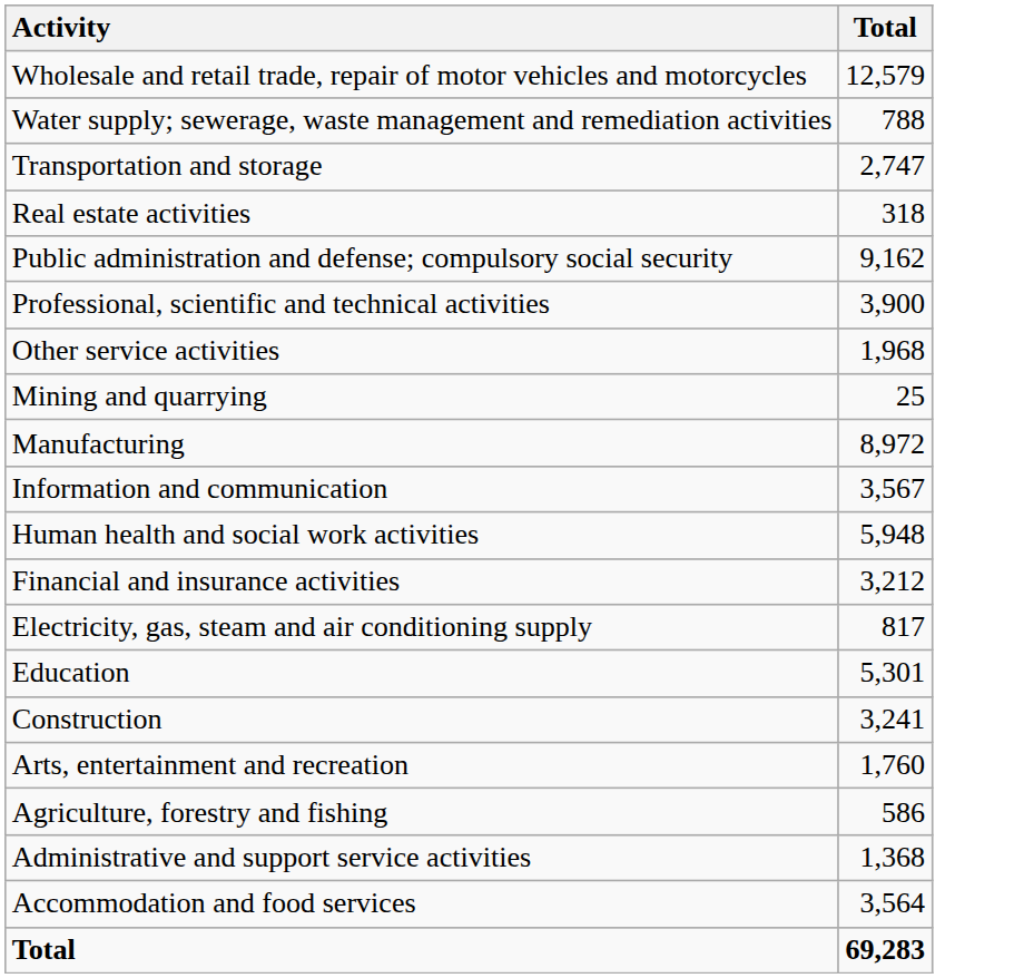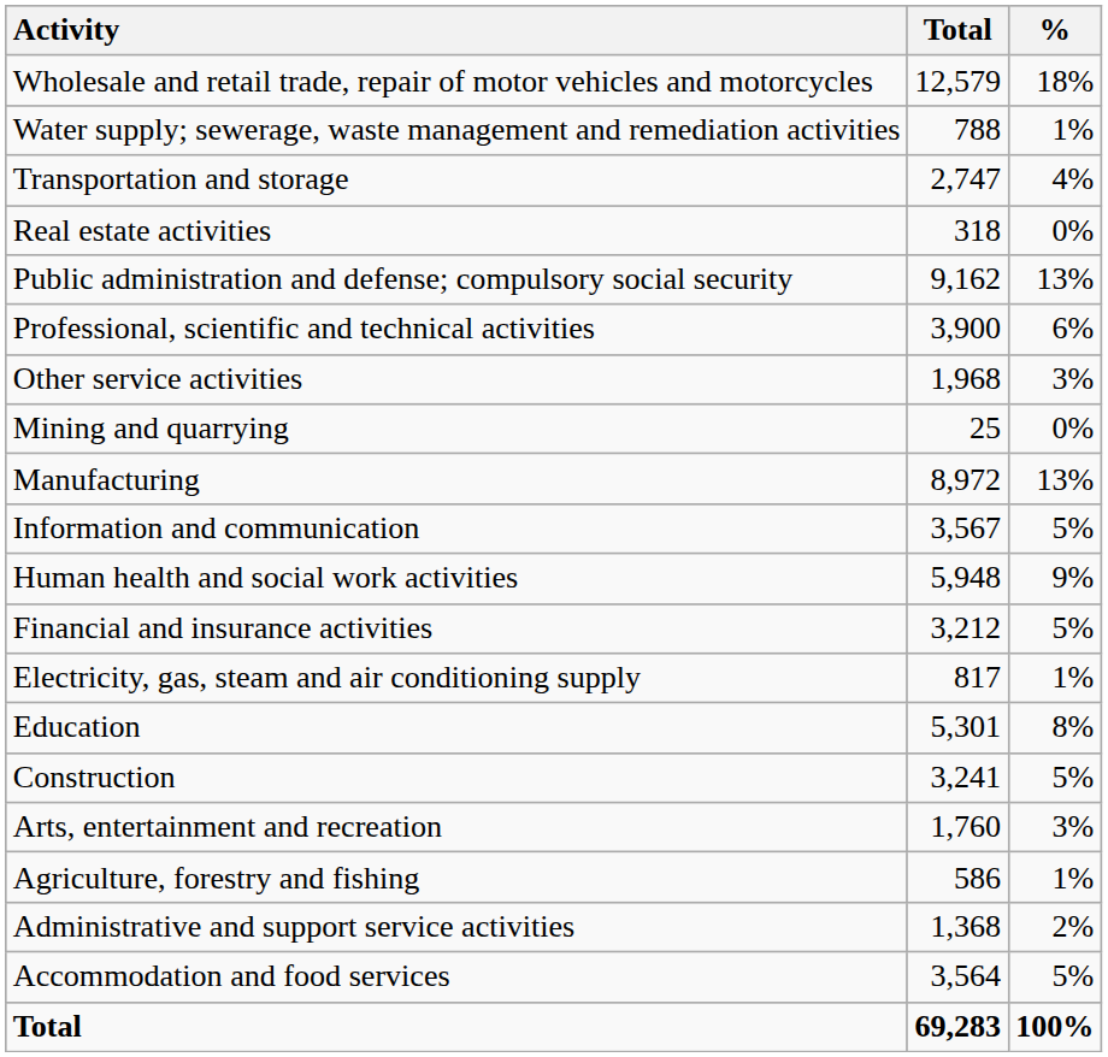 <table class="wikitable sortable" style="text-align:right; vertical-align:bottom; font-size:100%;">
 <tr style="font-weight:bold; text-align:center;">
 <th style="text-align:left;">Activity</th>
 <th>Total</th>
+<th>%</th>
 </tr>
 <tr>
 <td style="text-align:left;">Wholesale and retail trade, repair of motor vehicles and motorcycles</td>
 <td>12,579</td>
+<td>18%</td>
 </tr>
 <tr>
 <td style="text-align:left;">Water supply; sewerage, waste management and remediation activities</td>
 <td>788</td>
+<td>1%</td>
 </tr>
 <tr>
 <td style="text-align:left;">Transportation and storage</td>
 <td>2,747</td>
+<td>4%</td>
 </tr>
 <tr>
 <td style="text-align:left;">Real estate activities</td>
 <td>318</td>
+<td>0%</td>
 </tr>
 <tr>
 <td style="text-align:left;">Public administration and defense; compulsory social security</td>
 <td>9,162</td>
+<td>13%</td>
 </tr>
 <tr>
 <td style="text-align:left;">Professional, scientific and technical activities</td>
 <td>3,900</td>
+<td>6%</td>
 </tr>
 <tr>
 <td style="text-align:left;">Other service activities</td>
 <td>1,968</td>
+<td>3%</td>
 </tr>
 <tr>
 <td style="text-align:left;">Mining and quarrying</td>
 <td>25</td>
+<td>0%</td>
 </tr>
 <tr>
 <td style="text-align:left;">Manufacturing</td>
 <td>8,972</td>
+<td>13%</td>
 </tr>
 <tr>
 <td style="text-align:left;">Information and communication</td>
 <td>3,567</td>
+<td>5%</td>
 </tr>
 <tr>
 <td style="text-align:left;">Human health and social work activities</td>
 <td>5,948</td>
+<td>9%</td>
 </tr>
 <tr>
 <td style="text-align:left;">Financial and insurance activities</td>
 <td>3,212</td>
+<td>5%</td>
 </tr>
 <tr>
 <td style="text-align:left;">Electricity, gas, steam and air conditioning supply</td>
 <td>817</td>
+<td>1%</td>
 </tr>
 <tr>
 <td style="text-align:left;">Education</td>
 <td>5,301</td>
+<td>8%</td>
 </tr>
 <tr>
 <td style="text-align:left;">Construction</td>
 <td>3,241</td>
+<td>5%</td>
 </tr>
 <tr>
 <td style="text-align:left;">Arts, entertainment and recreation</td>
 <td>1,760</td>
+<td>3%</td>
 </tr>
 <tr>
 <td style="text-align:left;">Agriculture, forestry and fishing</td>
 <td>586</td>
+<td>1%</td>
 </tr>
 <tr>
 <td style="text-align:left;">Administrative and support service activities</td>
 <td>1,368</td>
+<td>2%</td>
 </tr>
 <tr>
 <td style="text-align:left;">Accommodation and food services</td>
 <td>3,564</td>
+<td>5%</td>
 </tr>
 <tr class="sortbottom">
 <td style="text-align:left;"><strong>Total</strong></td>
 <td><strong>69,283</strong></td>
+<td><strong>100%</strong></td>
 </tr>
 </table>
